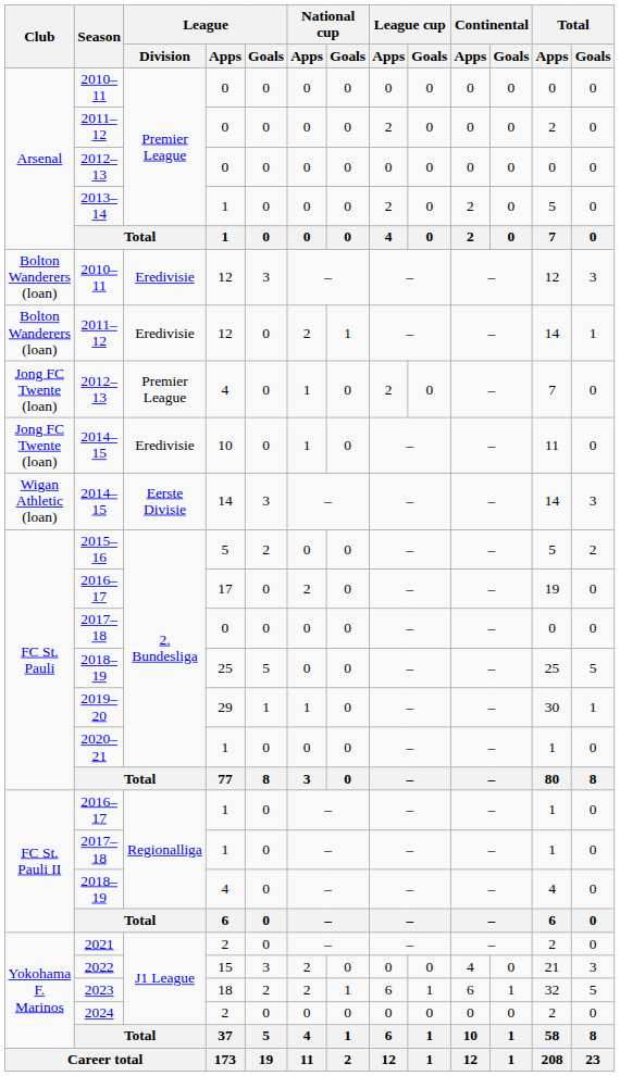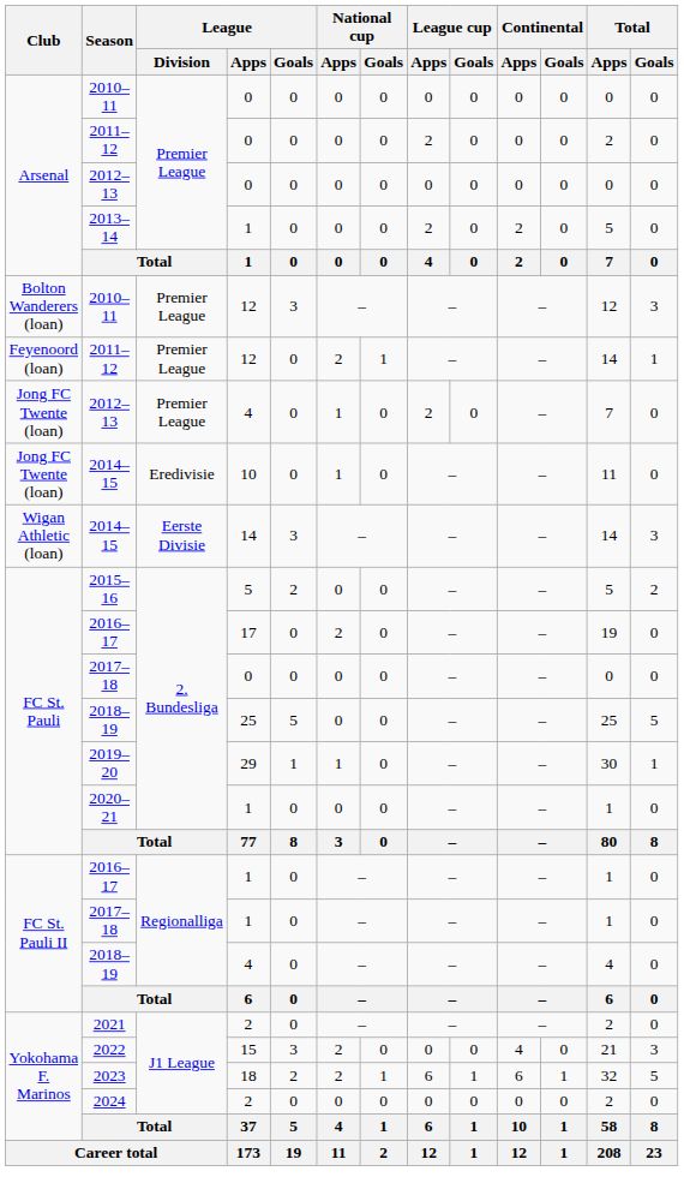 <table class="wikitable" style="text-align:center">
 <tr>
 <th rowspan="2">Club</th>
 <th rowspan="2">Season</th>
 <th colspan="3">League</th>
 <th colspan="2">National cup</th>
 <th colspan="2">League cup</th>
 <th colspan="2">Continental</th>
 <th colspan="2">Total</th>
 </tr>
 <tr>
 <th>Division</th>
 <th>Apps</th>
 <th>Goals</th>
 <th>Apps</th>
 <th>Goals</th>
 <th>Apps</th>
 <th>Goals</th>
 <th>Apps</th>
 <th>Goals</th>
 <th>Apps</th>
 <th>Goals</th>
 </tr>
 <tr>
 <td rowspan="5"><a href='#'>Arsenal</a></td>
 <td><a href='#'>2010–11</a></td>
 <td rowspan="4"><a href='#'>Premier League</a></td>
 <td>0</td>
 <td>0</td>
 <td>0</td>
 <td>0</td>
 <td>0</td>
 <td>0</td>
 <td>0</td>
 <td>0</td>
 <td>0</td>
 <td>0</td>
 </tr>
 <tr>
 <td><a href='#'>2011–12</a></td>
 <td>0</td>
 <td>0</td>
 <td>0</td>
 <td>0</td>
 <td>2</td>
 <td>0</td>
 <td>0</td>
 <td>0</td>
 <td>2</td>
 <td>0</td>
 </tr>
 <tr>
 <td><a href='#'>2012–13</a></td>
 <td>0</td>
 <td>0</td>
 <td>0</td>
 <td>0</td>
 <td>0</td>
 <td>0</td>
 <td>0</td>
 <td>0</td>
 <td>0</td>
 <td>0</td>
 </tr>
 <tr>
 <td><a href='#'>2013–14</a></td>
 <td>1</td>
 <td>0</td>
 <td>0</td>
 <td>0</td>
 <td>2</td>
 <td>0</td>
 <td>2</td>
 <td>0</td>
 <td>5</td>
 <td>0</td>
 </tr>
 <tr>
 <th colspan="2">Total</th>
 <th>1</th>
 <th>0</th>
 <th>0</th>
 <th>0</th>
 <th>4</th>
 <th>0</th>
 <th>2</th>
 <th>0</th>
 <th>7</th>
 <th>0</th>
 </tr>
 <tr>
 <td><a href='#'>Bolton Wanderers</a> (loan)</td>
 <td><a href='#'>2010–11</a></td>
-<td><a href='#'>Eredivisie</a></td>
+<td>Premier League</td>
 <td>12</td>
 <td>3</td>
 <td colspan="2">–</td>
 <td colspan="2">–</td>
 <td colspan="2">–</td>
 <td>12</td>
 <td>3</td>
 </tr>
 <tr>
-<td><a href='#'>Bolton Wanderers</a> (loan)</td>
+<td><a href='#'>Feyenoord</a> (loan)</td>
 <td><a href='#'>2011–12</a></td>
-<td>Eredivisie</td>
+<td>Premier League</td>
 <td>12</td>
 <td>0</td>
 <td>2</td>
 <td>1</td>
 <td colspan="2">–</td>
 <td colspan="2">–</td>
 <td>14</td>
 <td>1</td>
 </tr>
 <tr>
 <td><a href='#'>Jong FC Twente</a> (loan)</td>
 <td><a href='#'>2012–13</a></td>
 <td>Premier League</td>
 <td>4</td>
 <td>0</td>
 <td>1</td>
 <td>0</td>
 <td>2</td>
 <td>0</td>
 <td colspan="2">–</td>
 <td>7</td>
 <td>0</td>
 </tr>
 <tr>
 <td><a href='#'>Jong FC Twente</a> (loan)</td>
 <td><a href='#'>2014–15</a></td>
 <td>Eredivisie</td>
 <td>10</td>
 <td>0</td>
 <td>1</td>
 <td>0</td>
 <td colspan="2">–</td>
 <td colspan="2">–</td>
 <td>11</td>
 <td>0</td>
 </tr>
 <tr>
 <td><a href='#'>Wigan Athletic</a> (loan)</td>
 <td><a href='#'>2014–15</a></td>
 <td><a href='#'>Eerste Divisie</a></td>
 <td>14</td>
 <td>3</td>
 <td colspan="2">–</td>
 <td colspan="2">–</td>
 <td colspan="2">–</td>
 <td>14</td>
 <td>3</td>
 </tr>
 <tr>
 <td rowspan="7"><a href='#'>FC St. Pauli</a></td>
 <td><a href='#'>2015–16</a></td>
 <td rowspan="6"><a href='#'>2. Bundesliga</a></td>
 <td>5</td>
 <td>2</td>
 <td>0</td>
 <td>0</td>
 <td colspan="2">–</td>
 <td colspan="2">–</td>
 <td>5</td>
 <td>2</td>
 </tr>
 <tr>
 <td><a href='#'>2016–17</a></td>
 <td>17</td>
 <td>0</td>
 <td>2</td>
 <td>0</td>
 <td colspan="2">–</td>
 <td colspan="2">–</td>
 <td>19</td>
 <td>0</td>
 </tr>
 <tr>
 <td><a href='#'>2017–18</a></td>
 <td>0</td>
 <td>0</td>
 <td>0</td>
 <td>0</td>
 <td colspan="2">–</td>
 <td colspan="2">–</td>
 <td>0</td>
 <td>0</td>
 </tr>
 <tr>
 <td><a href='#'>2018–19</a></td>
 <td>25</td>
 <td>5</td>
 <td>0</td>
 <td>0</td>
 <td colspan="2">–</td>
 <td colspan="2">–</td>
 <td>25</td>
 <td>5</td>
 </tr>
 <tr>
 <td><a href='#'>2019–20</a></td>
 <td>29</td>
 <td>1</td>
 <td>1</td>
 <td>0</td>
 <td colspan="2">–</td>
 <td colspan="2">–</td>
 <td>30</td>
 <td>1</td>
 </tr>
 <tr>
 <td><a href='#'>2020–21</a></td>
 <td>1</td>
 <td>0</td>
 <td>0</td>
 <td>0</td>
 <td colspan="2">–</td>
 <td colspan="2">–</td>
 <td>1</td>
 <td>0</td>
 </tr>
 <tr>
 <th colspan="2">Total</th>
 <th>77</th>
 <th>8</th>
 <th>3</th>
 <th>0</th>
 <th colspan="2">–</th>
 <th colspan="2">–</th>
 <th>80</th>
 <th>8</th>
 </tr>
 <tr>
 <td rowspan="4"><a href='#'>FC St. Pauli II</a></td>
 <td><a href='#'>2016–17</a></td>
 <td rowspan="3"><a href='#'>Regionalliga</a></td>
 <td>1</td>
 <td>0</td>
 <td colspan="2">–</td>
 <td colspan="2">–</td>
 <td colspan="2">–</td>
 <td>1</td>
 <td>0</td>
 </tr>
 <tr>
 <td><a href='#'>2017–18</a></td>
 <td>1</td>
 <td>0</td>
 <td colspan="2">–</td>
 <td colspan="2">–</td>
 <td colspan="2">–</td>
 <td>1</td>
 <td>0</td>
 </tr>
 <tr>
 <td><a href='#'>2018–19</a></td>
 <td>4</td>
 <td>0</td>
 <td colspan="2">–</td>
 <td colspan="2">–</td>
 <td colspan="2">–</td>
 <td>4</td>
 <td>0</td>
 </tr>
 <tr>
 <th colspan="2">Total</th>
 <th>6</th>
 <th>0</th>
 <th colspan="2">–</th>
 <th colspan="2">–</th>
 <th colspan="2">–</th>
 <th>6</th>
 <th>0</th>
 </tr>
 <tr>
 <td rowspan="5"><a href='#'>Yokohama F. Marinos</a></td>
 <td><a href='#'>2021</a></td>
 <td rowspan="4"><a href='#'>J1 League</a></td>
 <td>2</td>
 <td>0</td>
 <td colspan="2">–</td>
 <td colspan="2">–</td>
 <td colspan="2">–</td>
 <td>2</td>
 <td>0</td>
 </tr>
 <tr>
 <td><a href='#'>2022</a></td>
 <td>15</td>
 <td>3</td>
 <td>2</td>
 <td>0</td>
 <td>0</td>
 <td>0</td>
 <td>4</td>
 <td>0</td>
 <td>21</td>
 <td>3</td>
 </tr>
 <tr>
 <td><a href='#'>2023</a></td>
 <td>18</td>
 <td>2</td>
 <td>2</td>
 <td>1</td>
 <td>6</td>
 <td>1</td>
 <td>6</td>
 <td>1</td>
 <td>32</td>
 <td>5</td>
 </tr>
 <tr>
 <td><a href='#'>2024</a></td>
 <td>2</td>
 <td>0</td>
 <td>0</td>
 <td>0</td>
 <td>0</td>
 <td>0</td>
 <td>0</td>
 <td>0</td>
 <td>2</td>
 <td>0</td>
 </tr>
 <tr>
 <th colspan="2">Total</th>
 <th>37</th>
 <th>5</th>
 <th>4</th>
 <th>1</th>
 <th>6</th>
 <th>1</th>
 <th>10</th>
 <th>1</th>
 <th>58</th>
 <th>8</th>
 </tr>
 <tr>
 <th colspan="3">Career total</th>
 <th>173</th>
 <th>19</th>
 <th>11</th>
 <th>2</th>
 <th>12</th>
 <th>1</th>
 <th>12</th>
 <th>1</th>
 <th>208</th>
 <th>23</th>
 </tr>
 </table>
